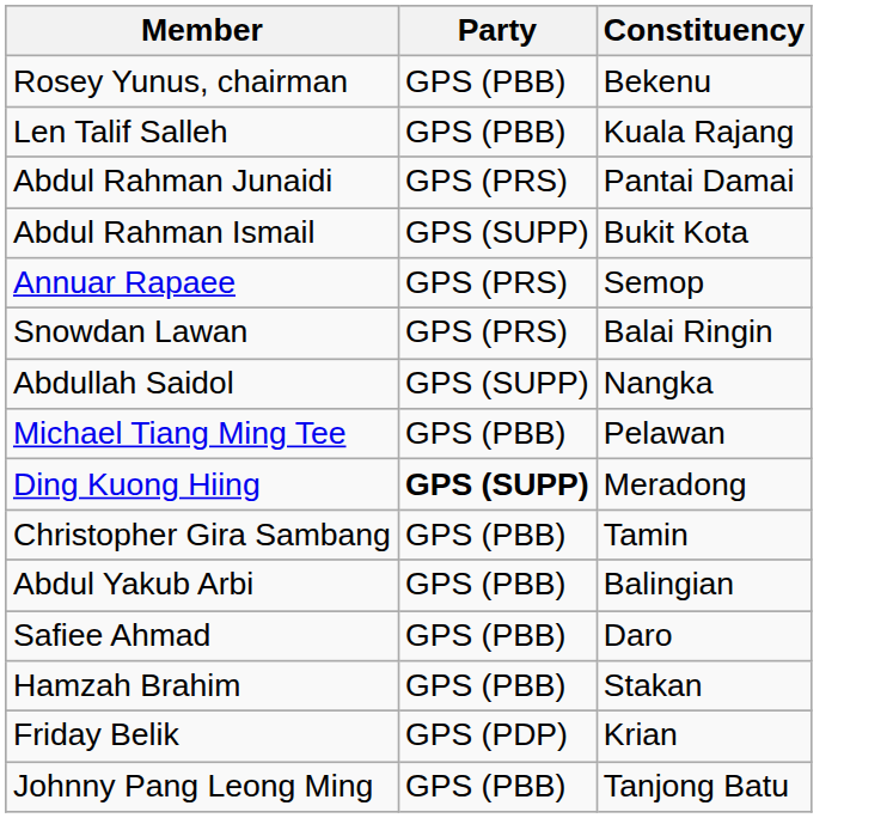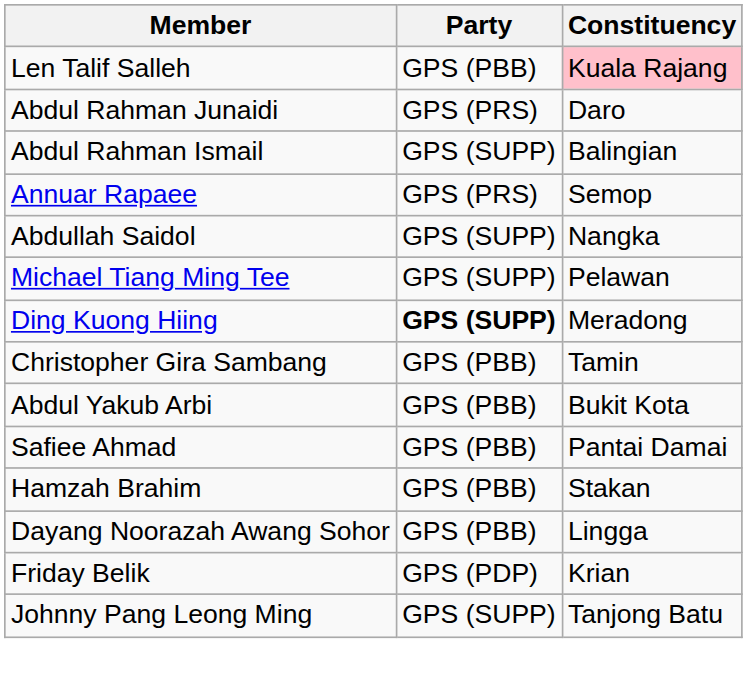 <table class="wikitable">
 <tr>
 <th><strong>Member</strong></th>
 <th><strong>Party</strong></th>
 <th><strong>Constituency</strong></th>
 </tr>
 <tr>
-<td>Rosey Yunus, chairman</td>
-<td>GPS (PBB)</td>
-<td>Bekenu</td>
-</tr>
-<tr>
 <td>Len Talif Salleh</td>
 <td>GPS (PBB)</td>
-<td>Kuala Rajang</td>
+<td style="background: pink;">Kuala Rajang</td>
 </tr>
 <tr>
 <td>Abdul Rahman Junaidi</td>
 <td>GPS (PRS)</td>
-<td>Pantai Damai</td>
+<td>Daro</td>
 </tr>
 <tr>
 <td>Abdul Rahman Ismail</td>
 <td>GPS (SUPP)</td>
-<td>Bukit Kota</td>
+<td>Balingian</td>
 </tr>
 <tr>
 <td><a href='#'>Annuar Rapaee</a></td>
 <td>GPS (PRS)</td>
 <td>Semop</td>
-</tr>
-<tr>
-<td>Snowdan Lawan</td>
-<td>GPS (PRS)</td>
-<td>Balai Ringin</td>
 </tr>
 <tr>
 <td>Abdullah Saidol</td>
 <td>GPS (SUPP)</td>
 <td>Nangka</td>
 </tr>
 <tr>
 <td><a href='#'>Michael Tiang Ming Tee</a></td>
-<td>GPS (PBB)</td>
+<td>GPS (SUPP)</td>
 <td>Pelawan</td>
 </tr>
 <tr>
 <td><a href='#'>Ding Kuong Hiing</a></td>
 <td><strong>GPS (SUPP)</strong></td>
 <td>Meradong</td>
 </tr>
 <tr>
 <td>Christopher Gira Sambang</td>
 <td>GPS (PBB)</td>
 <td>Tamin</td>
 </tr>
 <tr>
 <td>Abdul Yakub Arbi</td>
 <td>GPS (PBB)</td>
-<td>Balingian</td>
+<td>Bukit Kota</td>
 </tr>
 <tr>
 <td>Safiee Ahmad</td>
 <td>GPS (PBB)</td>
-<td>Daro</td>
+<td>Pantai Damai</td>
 </tr>
 <tr>
 <td>Hamzah Brahim</td>
 <td>GPS (PBB)</td>
 <td>Stakan</td>
+</tr>
+<tr>
+<td>Dayang Noorazah Awang Sohor</td>
+<td>GPS (PBB)</td>
+<td>Lingga</td>
 </tr>
 <tr>
 <td>Friday Belik</td>
 <td>GPS (PDP)</td>
 <td>Krian</td>
 </tr>
 <tr>
 <td>Johnny Pang Leong Ming</td>
-<td>GPS (PBB)</td>
+<td>GPS (SUPP)</td>
 <td>Tanjong Batu</td>
 </tr>
 </table>
